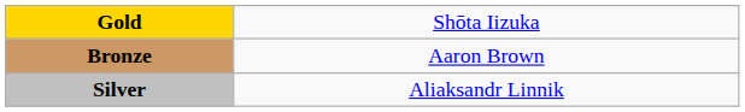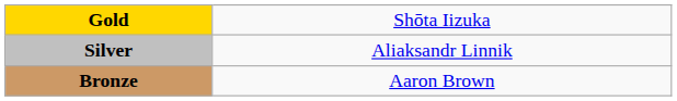 <table class="wikitable" style="text-align:center; " width="35%">
 <tr>
 <td bgcolor="gold"><strong>Gold</strong></td>
 <td><a href='#'>Shōta Iizuka</a><br>  <small><em></em></small></td>
 </tr>
 <tr>
+<td bgcolor="silver"><strong>Silver</strong></td>
+<td><a href='#'>Aliaksandr Linnik</a><br>  <small><em></em></small></td>
+</tr>
+<tr>
 <td bgcolor="CC9966"><strong>Bronze</strong></td>
 <td><a href='#'>Aaron Brown</a><br>  <small><em></em></small></td>
 </tr>
-<tr>
-<td bgcolor="silver"><strong>Silver</strong></td>
-<td><a href='#'>Aliaksandr Linnik</a><br>  <small><em></em></small></td>
-</tr>
 </table>
